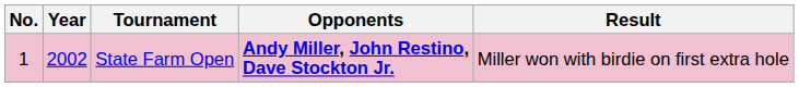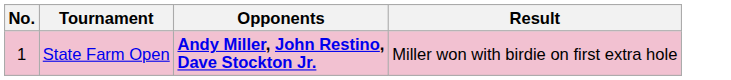 <table class="wikitable" style="font-size:95%;">
 <tr>
 <th>No.</th>
-<th>Year</th>
 <th>Tournament</th>
 <th>Opponents</th>
 <th>Result</th>
 </tr>
 <tr style="background:#F2C1D1;">
 <td align=center>1</td>
-<td><a href='#'>2002</a></td>
 <td><a href='#'>State Farm Open</a></td>
 <td><strong> <a href='#'>Andy Miller</a>,  <a href='#'>John Restino</a>,<br> <a href='#'>Dave Stockton Jr.</a></strong></td>
 <td>Miller won with birdie on first extra hole</td>
 </tr>
 </table>
